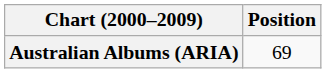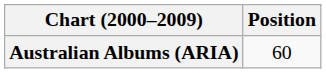 <table class="wikitable sortable plainrowheaders" style="text-align:center">
 <tr>
 <th scope="col">Chart (2000–2009)</th>
 <th scope="col">Position</th>
 </tr>
 <tr>
 <th scope="row">Australian Albums (ARIA)</th>
-<td>69</td>
+<td>60</td>
 </tr>
 </table>
